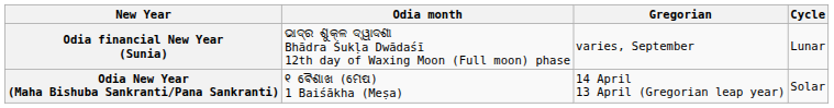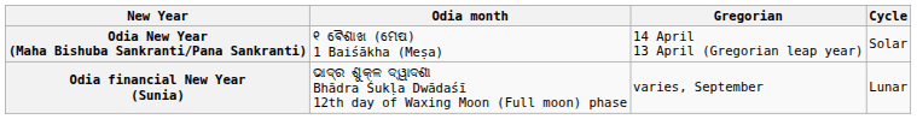 <table class="wikitable">
 <tr>
 <th>New Year</th>
 <th>Odia month</th>
 <th>Gregorian</th>
 <th>Cycle</th>
 </tr>
 <tr>
+<th>Odia New Year<br>(Maha Bishuba Sankranti/Pana Sankranti)</th>
+<td>୧ ବୈଶାଖ (ମେଷ)<br>1 Baiśākha (Meṣa)</td>
+<td>14 April<br>13 April (Gregorian leap year)</td>
+<td>Solar</td>
+</tr>
+<tr>
 <th>Odia financial New Year<br>(Sunia)</th>
 <td>ଭାଦ୍ର ଶୁକ୍ଳ ଦ୍ୱାଦଶୀ<br>Bhādra Śukḷa Dwādaśī<br>12th day of Waxing Moon (Full moon) phase</td>
 <td>varies, September</td>
 <td>Lunar</td>
 </tr>
-<tr>
-<th>Odia New Year<br>(Maha Bishuba Sankranti/Pana Sankranti)</th>
-<td>୧ ବୈଶାଖ (ମେଷ)<br>1 Baiśākha (Meṣa)</td>
-<td>14 April<br>13 April (Gregorian leap year)</td>
-<td>Solar</td>
-</tr>
 </table>
